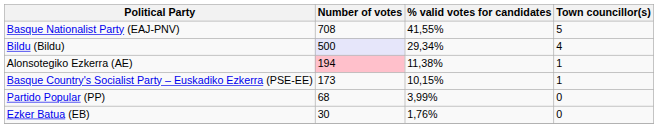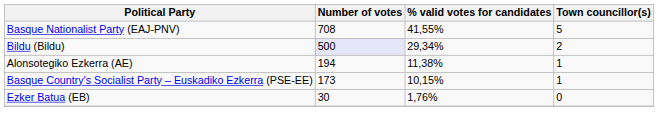 <table class="wikitable">
 <tr>
 <th>Political Party</th>
 <th>Number of votes</th>
 <th>% valid votes for candidates</th>
 <th>Town councillor(s)</th>
 </tr>
 <tr>
 <td><a href='#'>Basque Nationalist Party</a> (EAJ-PNV)</td>
 <td>708</td>
 <td>41,55%</td>
 <td>5</td>
 </tr>
 <tr>
 <td><a href='#'>Bildu</a> (Bildu)</td>
 <td style="background: lavender;">500</td>
 <td>29,34%</td>
-<td>4</td>
+<td>2</td>
 </tr>
 <tr>
 <td>Alonsotegiko Ezkerra (AE)</td>
-<td style="background: pink;">194</td>
+<td>194</td>
 <td>11,38%</td>
 <td>1</td>
 </tr>
 <tr>
 <td><a href='#'>Basque Country's Socialist Party – Euskadiko Ezkerra</a> (PSE-EE)</td>
 <td>173</td>
 <td>10,15%</td>
 <td>1</td>
 </tr>
 <tr>
-<td><a href='#'>Partido Popular</a> (PP)</td>
-<td>68</td>
-<td>3,99%</td>
-<td>0</td>
-</tr>
-<tr>
 <td><a href='#'>Ezker Batua</a> (EB)</td>
 <td>30</td>
 <td>1,76%</td>
 <td>0</td>
 </tr>
 <tr>
 </tr>
 </table>
